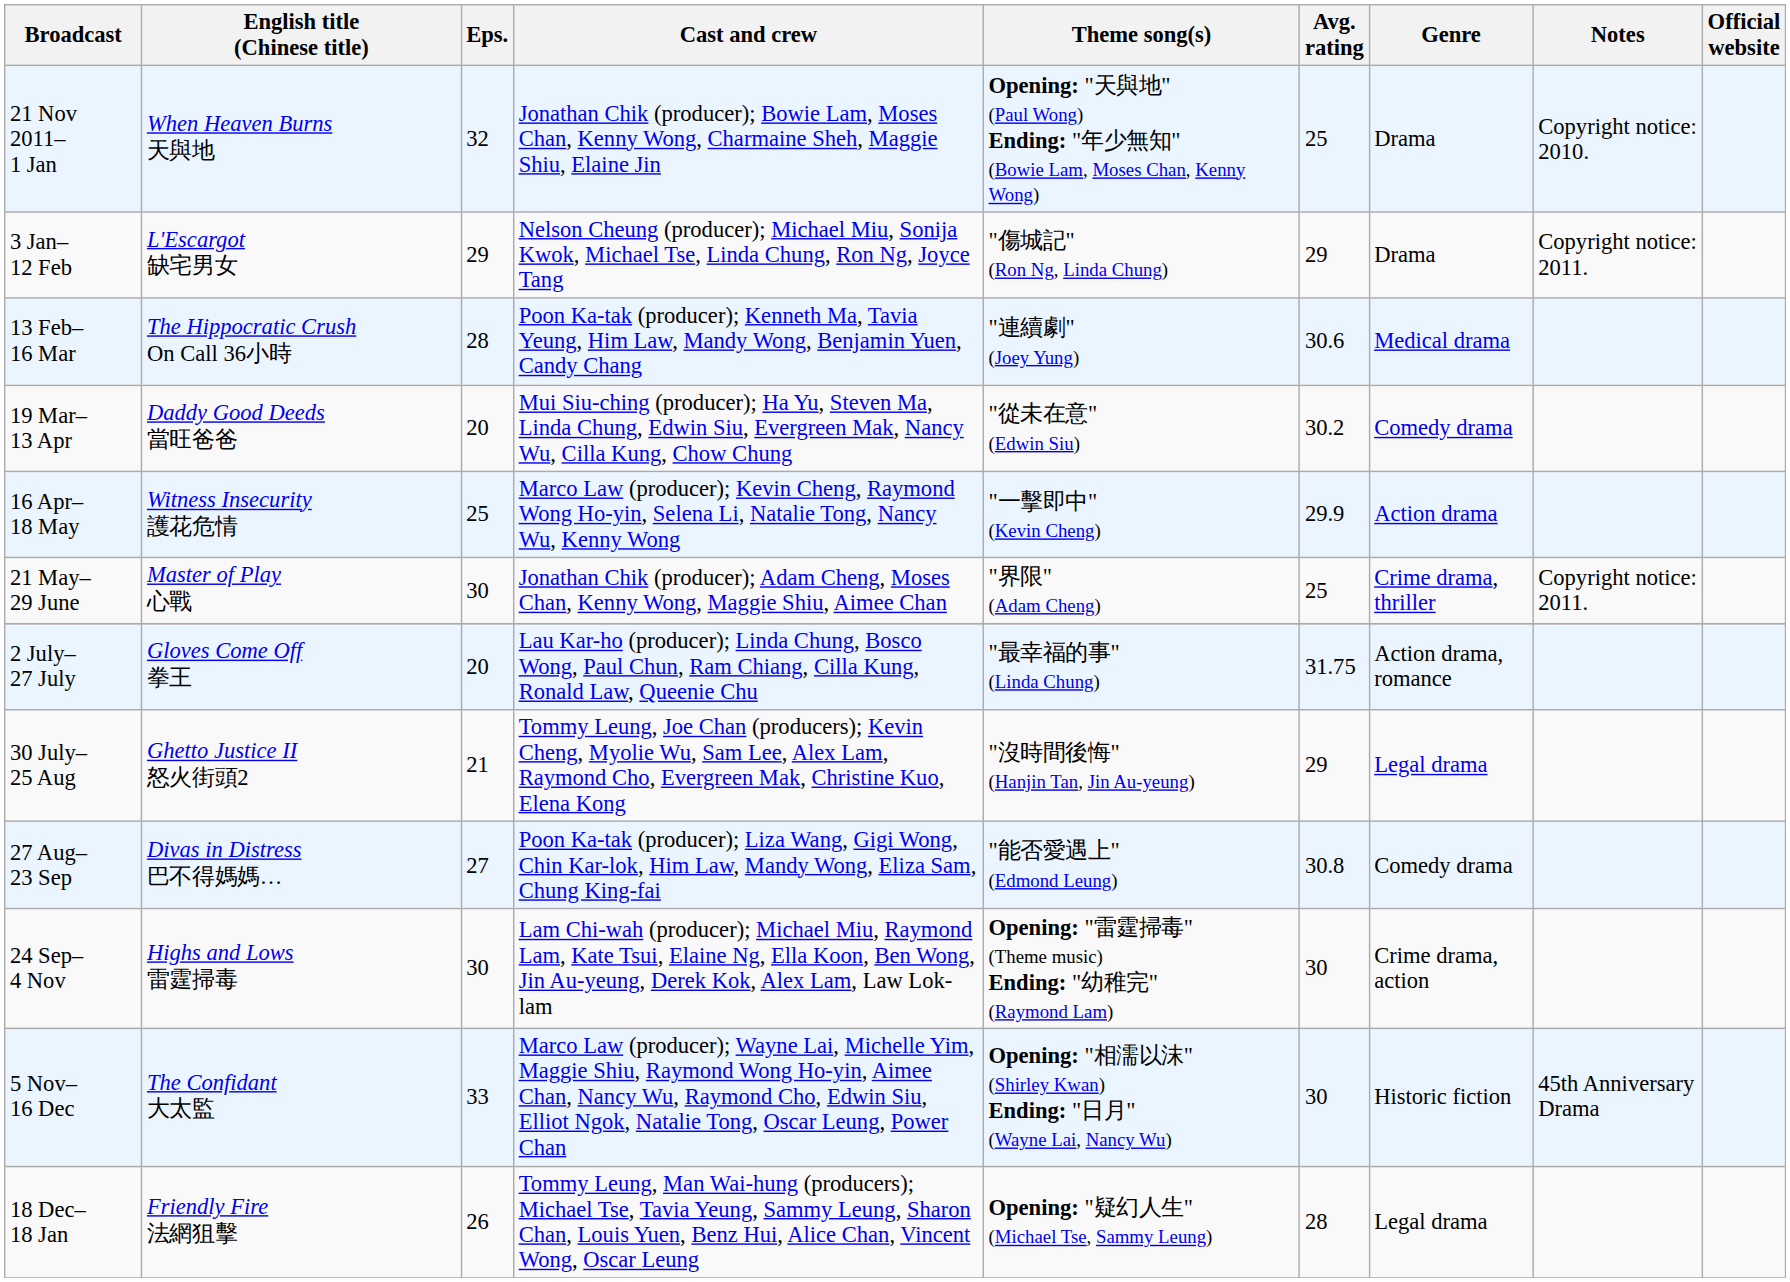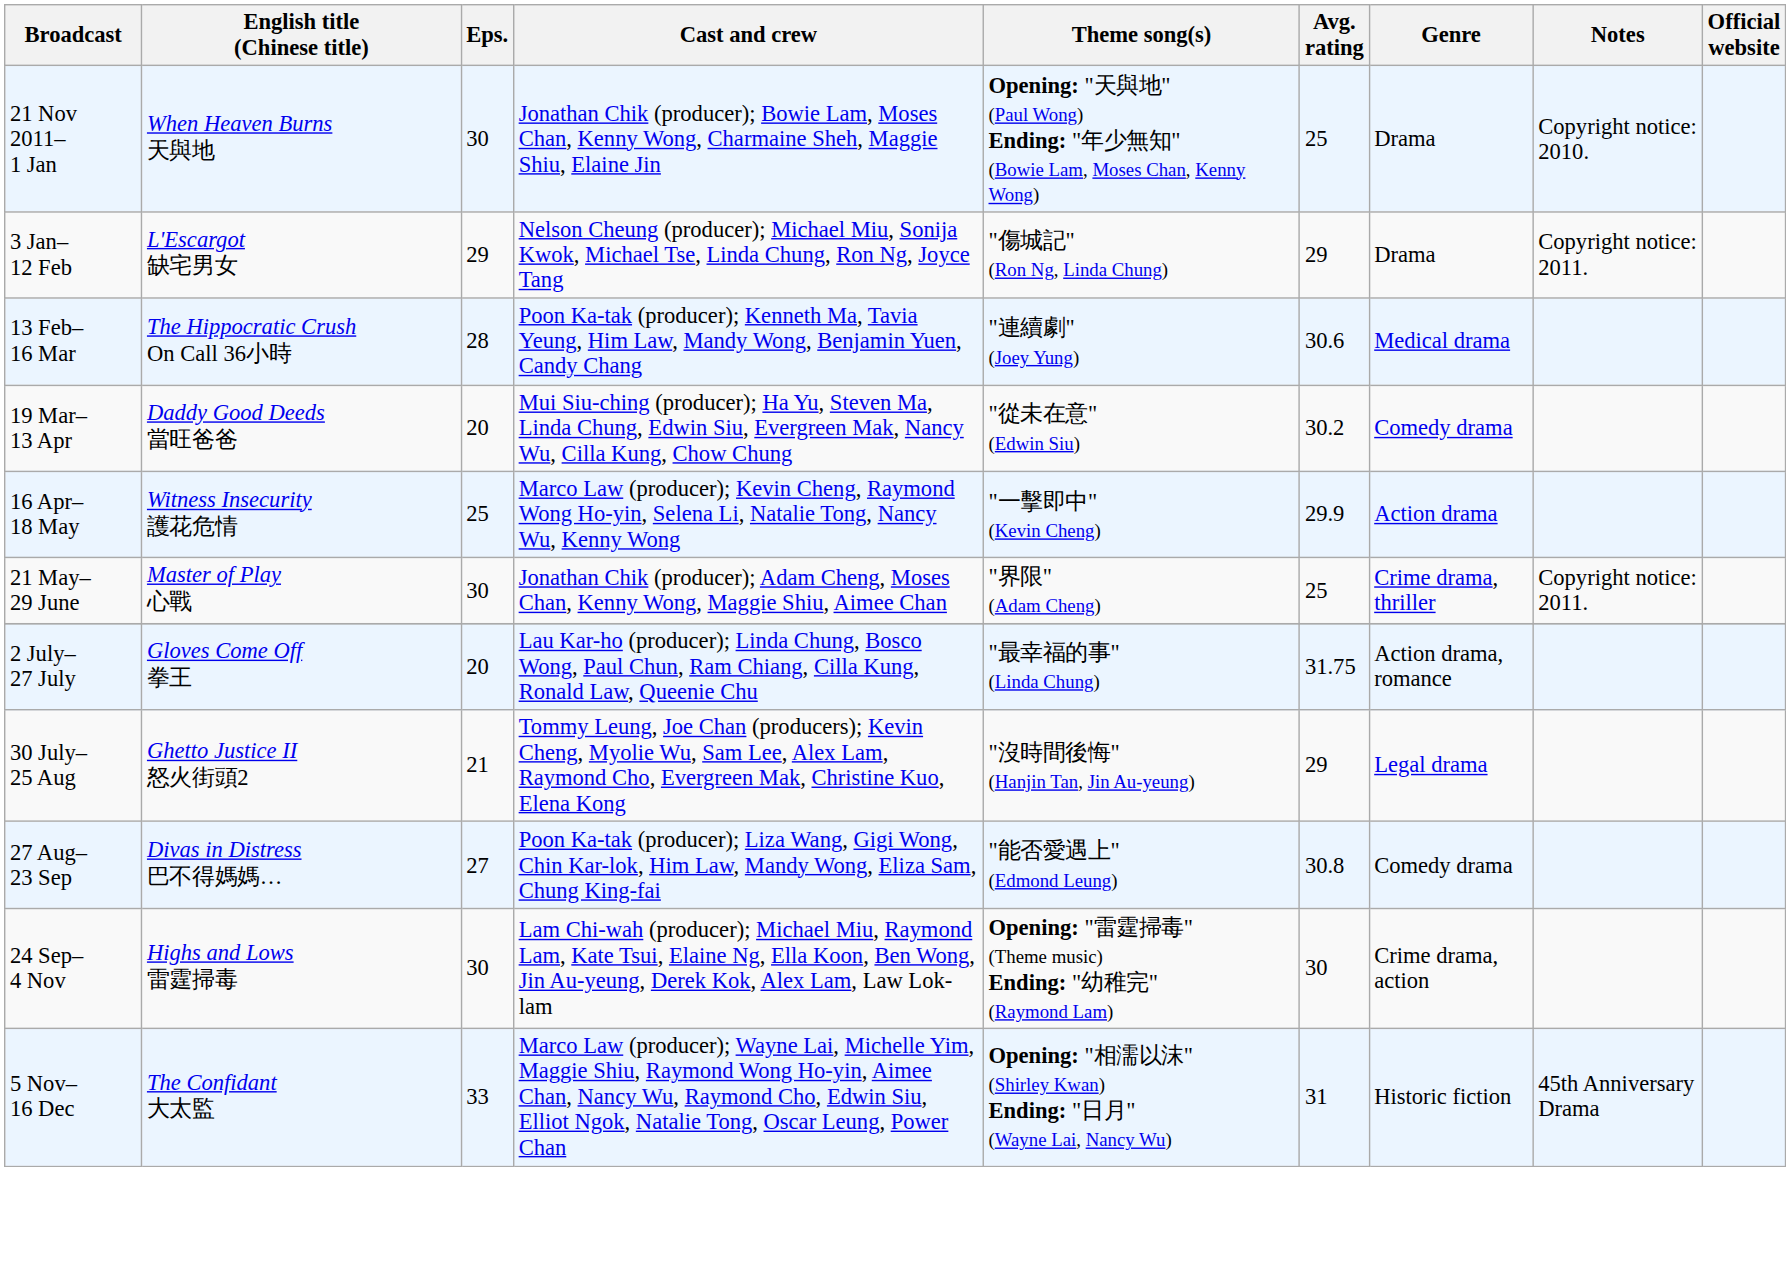 <table class="wikitable sortable" width="100%" style="text-align: left">
 <tr>
 <th align=center width=8% bgcolor="silver">Broadcast</th>
 <th align=center width=20% bgcolor="silver">English title <br> (Chinese title)</th>
 <th align=center width=1% bgcolor="silver">Eps.</th>
 <th align=center width=30% bgcolor="silver">Cast and crew</th>
 <th align=center width=20% bgcolor="silver">Theme song(s)</th>
 <th align=center width=1% bgcolor="silver">Avg. rating</th>
 <th align=center width=10% bgcolor="silver">Genre</th>
 <th align=center width=15% bgcolor="silver">Notes</th>
 <th align=center width=1% bgcolor="silver">Official website</th>
 </tr>
 <tr ---- bgcolor="#ebf5ff">
 <td>21 Nov 2011–<br>1 Jan</td>
 <td><em><a href='#'>When Heaven Burns</a></em> <br> 天與地</td>
-<td>32</td>
+<td>30</td>
 <td><a href='#'>Jonathan Chik</a> (producer); <a href='#'>Bowie Lam</a>, <a href='#'>Moses Chan</a>, <a href='#'>Kenny Wong</a>, <a href='#'>Charmaine Sheh</a>, <a href='#'>Maggie Shiu</a>, <a href='#'>Elaine Jin</a></td>
 <td><strong>Opening:</strong> "天與地" <br><small>(<a href='#'>Paul Wong</a>)</small><br><strong>Ending:</strong> "年少無知" <br><small>(<a href='#'>Bowie Lam</a>, <a href='#'>Moses Chan</a>, <a href='#'>Kenny Wong</a>)</small></td>
 <td>25</td>
 <td>Drama</td>
 <td>Copyright notice: 2010.</td>
 <td></td>
 </tr>
 <tr>
 <td>3 Jan–<br> 12 Feb</td>
 <td><em><a href='#'>L'Escargot</a></em> <br> 缺宅男女</td>
 <td>29</td>
 <td><a href='#'>Nelson Cheung</a> (producer); <a href='#'>Michael Miu</a>, <a href='#'>Sonija Kwok</a>, <a href='#'>Michael Tse</a>, <a href='#'>Linda Chung</a>, <a href='#'>Ron Ng</a>, <a href='#'>Joyce Tang</a></td>
 <td>"傷城記" <br><small>(<a href='#'>Ron Ng</a>, <a href='#'>Linda Chung</a>)</small></td>
 <td>29</td>
 <td>Drama</td>
 <td>Copyright notice: 2011.</td>
 <td></td>
 </tr>
 <tr ---- bgcolor="#ebf5ff">
 <td>13 Feb–<br> 16 Mar</td>
 <td><em><a href='#'>The Hippocratic Crush</a></em><br>On Call 36小時</td>
 <td>28</td>
 <td><a href='#'>Poon Ka-tak</a> (producer); <a href='#'>Kenneth Ma</a>, <a href='#'>Tavia Yeung</a>, <a href='#'>Him Law</a>, <a href='#'>Mandy Wong</a>, <a href='#'>Benjamin Yuen</a>, <a href='#'>Candy Chang</a></td>
 <td>"連續劇" <br><small>(<a href='#'>Joey Yung</a>)</small></td>
 <td>30.6</td>
 <td><a href='#'>Medical drama</a></td>
 <td></td>
 <td></td>
 </tr>
 <tr>
 <td>19 Mar–<br>13 Apr</td>
 <td><em><a href='#'>Daddy Good Deeds</a></em> <br> 當旺爸爸</td>
 <td>20</td>
 <td><a href='#'>Mui Siu-ching</a> (producer); <a href='#'>Ha Yu</a>, <a href='#'>Steven Ma</a>, <a href='#'>Linda Chung</a>, <a href='#'>Edwin Siu</a>, <a href='#'>Evergreen Mak</a>, <a href='#'>Nancy Wu</a>, <a href='#'>Cilla Kung</a>, <a href='#'>Chow Chung</a></td>
 <td>"從未在意"<br><small>(<a href='#'>Edwin Siu</a>)</small></td>
 <td>30.2</td>
 <td><a href='#'>Comedy drama</a></td>
 <td></td>
 <td></td>
 </tr>
 <tr ---- bgcolor="#ebf5ff">
 <td>16 Apr–<br>18 May</td>
 <td><em><a href='#'>Witness Insecurity</a></em><br>護花危情</td>
 <td>25</td>
 <td><a href='#'>Marco Law</a> (producer); <a href='#'>Kevin Cheng</a>, <a href='#'>Raymond Wong Ho-yin</a>, <a href='#'>Selena Li</a>, <a href='#'>Natalie Tong</a>, <a href='#'>Nancy Wu</a>, <a href='#'>Kenny Wong</a></td>
 <td>"一擊即中"<br><small>(<a href='#'>Kevin Cheng</a>)</small></td>
 <td>29.9</td>
 <td><a href='#'>Action drama</a></td>
 <td></td>
 <td></td>
 </tr>
 <tr>
 <td>21 May–<br>29 June</td>
 <td><em><a href='#'>Master of Play</a></em> <br> 心戰</td>
 <td>30</td>
 <td><a href='#'>Jonathan Chik</a> (producer); <a href='#'>Adam Cheng</a>, <a href='#'>Moses Chan</a>, <a href='#'>Kenny Wong</a>, <a href='#'>Maggie Shiu</a>, <a href='#'>Aimee Chan</a></td>
 <td>"界限"<br><small>(<a href='#'>Adam Cheng</a>)</small></td>
 <td>25</td>
 <td><a href='#'>Crime drama</a>, <a href='#'>thriller</a></td>
 <td>Copyright notice: 2011.</td>
 <td></td>
 </tr>
 <tr>
 </tr>
 <tr ---- bgcolor="#ebf5ff">
 <td>2 July–<br>27 July</td>
 <td><em><a href='#'>Gloves Come Off</a></em><br>拳王</td>
 <td>20</td>
 <td><a href='#'>Lau Kar-ho</a> (producer); <a href='#'>Linda Chung</a>, <a href='#'>Bosco Wong</a>, <a href='#'>Paul Chun</a>, <a href='#'>Ram Chiang</a>, <a href='#'>Cilla Kung</a>, <a href='#'>Ronald Law</a>, <a href='#'>Queenie Chu</a></td>
 <td>"最幸福的事"<br><small>(<a href='#'>Linda Chung</a>)</small></td>
 <td>31.75</td>
 <td>Action drama, romance</td>
 <td></td>
 <td></td>
 </tr>
 <tr>
 <td>30 July–<br>25 Aug</td>
 <td><em><a href='#'>Ghetto Justice II</a></em><br>怒火街頭2</td>
 <td>21</td>
 <td><a href='#'>Tommy Leung</a>, <a href='#'>Joe Chan</a> (producers); <a href='#'>Kevin Cheng</a>, <a href='#'>Myolie Wu</a>, <a href='#'>Sam Lee</a>, <a href='#'>Alex Lam</a>, <a href='#'>Raymond Cho</a>, <a href='#'>Evergreen Mak</a>, <a href='#'>Christine Kuo</a>, <a href='#'>Elena Kong</a></td>
 <td>"沒時間後悔"<br><small>(<a href='#'>Hanjin Tan</a>, <a href='#'>Jin Au-yeung</a>)</small></td>
 <td>29</td>
 <td><a href='#'>Legal drama</a></td>
 <td></td>
 <td></td>
 </tr>
 <tr ---- bgcolor="#ebf5ff">
 <td>27 Aug–<br>23 Sep</td>
 <td><em><a href='#'>Divas in Distress</a></em><br>巴不得媽媽…</td>
 <td>27</td>
 <td><a href='#'>Poon Ka-tak</a> (producer); <a href='#'>Liza Wang</a>, <a href='#'>Gigi Wong</a>, <a href='#'>Chin Kar-lok</a>, <a href='#'>Him Law</a>, <a href='#'>Mandy Wong</a>, <a href='#'>Eliza Sam</a>, <a href='#'>Chung King-fai</a></td>
 <td>"能否愛遇上"<br><small>(<a href='#'>Edmond Leung</a>)</small></td>
 <td>30.8</td>
 <td>Comedy drama</td>
 <td></td>
 <td></td>
 </tr>
 <tr>
 <td>24 Sep–<br>4 Nov</td>
 <td><em><a href='#'>Highs and Lows</a></em><br>雷霆掃毒</td>
 <td>30</td>
 <td><a href='#'>Lam Chi-wah</a> (producer); <a href='#'>Michael Miu</a>, <a href='#'>Raymond Lam</a>, <a href='#'>Kate Tsui</a>, <a href='#'>Elaine Ng</a>, <a href='#'>Ella Koon</a>, <a href='#'>Ben Wong</a>, <a href='#'>Jin Au-yeung</a>, <a href='#'>Derek Kok</a>, <a href='#'>Alex Lam</a>, Law Lok-lam</td>
 <td><strong>Opening:</strong> "雷霆掃毒" <br><small>(Theme music)</small><br><strong>Ending:</strong> "幼稚完" <br><small>(<a href='#'>Raymond Lam</a>)</small></td>
 <td>30</td>
 <td>Crime drama, action</td>
 <td></td>
 <td></td>
 </tr>
 <tr ---- bgcolor="ebf5ff">
 <td>5 Nov–<br>16 Dec</td>
 <td><em><a href='#'>The Confidant</a></em><br>大太監</td>
 <td>33</td>
 <td><a href='#'>Marco Law</a> (producer); <a href='#'>Wayne Lai</a>, <a href='#'>Michelle Yim</a>, <a href='#'>Maggie Shiu</a>, <a href='#'>Raymond Wong Ho-yin</a>, <a href='#'>Aimee Chan</a>, <a href='#'>Nancy Wu</a>, <a href='#'>Raymond Cho</a>, <a href='#'>Edwin Siu</a>, <a href='#'>Elliot Ngok</a>, <a href='#'>Natalie Tong</a>, <a href='#'>Oscar Leung</a>, <a href='#'>Power Chan</a></td>
 <td><strong>Opening:</strong> "相濡以沫"<br><small>(<a href='#'>Shirley Kwan</a>)</small><br><strong>Ending:</strong> "日月"<br><small>(<a href='#'>Wayne Lai</a>, <a href='#'>Nancy Wu</a>)</small></td>
-<td>30</td>
+<td>31</td>
 <td>Historic fiction</td>
 <td>45th Anniversary Drama</td>
 <td></td>
 </tr>
-<tr>
-<td>18 Dec–<br>18 Jan</td>
-<td><em><a href='#'>Friendly Fire</a></em><br>法網狙擊</td>
-<td>26</td>
-<td><a href='#'>Tommy Leung</a>, <a href='#'>Man Wai-hung</a> (producers); <a href='#'>Michael Tse</a>, <a href='#'>Tavia Yeung</a>, <a href='#'>Sammy Leung</a>, <a href='#'>Sharon Chan</a>, <a href='#'>Louis Yuen</a>, <a href='#'>Benz Hui</a>, <a href='#'>Alice Chan</a>, <a href='#'>Vincent Wong</a>, <a href='#'>Oscar Leung</a></td>
-<td><strong>Opening:</strong> "疑幻人生"<br><small>(<a href='#'>Michael Tse</a>, <a href='#'>Sammy Leung</a>)</small></td>
-<td>28</td>
-<td>Legal drama</td>
-<td></td>
-<td></td>
-</tr>
 </table>
